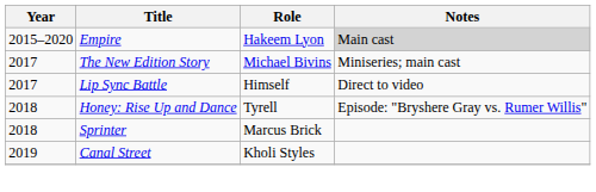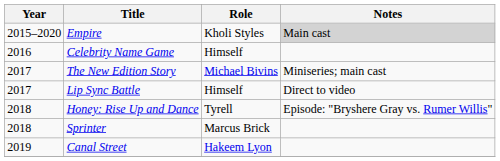 <table class="wikitable sortable">
 <tr>
 <th>Year</th>
 <th>Title</th>
 <th>Role</th>
 <th class="unsortable">Notes</th>
 </tr>
 <tr>
 <td>2015–2020</td>
 <td><em><a href='#'>Empire</a></em></td>
-<td><a href='#'>Hakeem Lyon</a></td>
+<td>Kholi Styles</td>
 <td style="background: lightgrey;">Main cast</td>
+</tr>
+<tr>
+<td>2016</td>
+<td><em><a href='#'>Celebrity Name Game</a></em></td>
+<td>Himself</td>
+<td></td>
 </tr>
 <tr>
 <td>2017</td>
 <td><em><a href='#'>The New Edition Story</a></em></td>
 <td><a href='#'>Michael Bivins</a></td>
 <td>Miniseries; main cast</td>
 </tr>
 <tr>
 <td>2017</td>
 <td><em><a href='#'>Lip Sync Battle</a></em></td>
 <td>Himself</td>
 <td>Direct to video</td>
 </tr>
 <tr>
 <td>2018</td>
 <td><em><a href='#'>Honey: Rise Up and Dance</a></em></td>
 <td>Tyrell</td>
 <td>Episode: "Bryshere Gray vs. <a href='#'>Rumer Willis</a>"</td>
 </tr>
 <tr>
 <td>2018</td>
 <td><em><a href='#'>Sprinter</a></em></td>
 <td>Marcus Brick</td>
 <td></td>
 </tr>
 <tr>
 <td>2019</td>
 <td><em><a href='#'>Canal Street</a></em></td>
-<td>Kholi Styles</td>
+<td><a href='#'>Hakeem Lyon</a></td>
 <td></td>
 </tr>
 <tr>
 </tr>
 </table>
